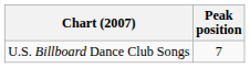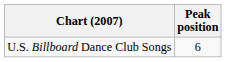 <table class="wikitable">
 <tr>
 <th>Chart (2007)</th>
 <th>Peak<br>position</th>
 </tr>
 <tr>
 <td align="left">U.S. <em>Billboard</em> Dance Club Songs</td>
-<td style="text-align:center;">7</td>
+<td style="text-align:center;">6</td>
 </tr>
 </table>
